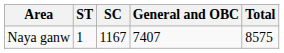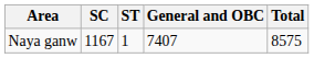 <table class="wikitable">
 <tr>
 <th>Area</th>
+<th>SC</th>
 <th>ST</th>
-<th>SC</th>
 <th>General and OBC</th>
 <th>Total</th>
 </tr>
 <tr>
 <td>Naya ganw</td>
+<td>1167</td>
 <td>1</td>
-<td>1167</td>
 <td>7407</td>
 <td>8575</td>
 </tr>
 </table>
